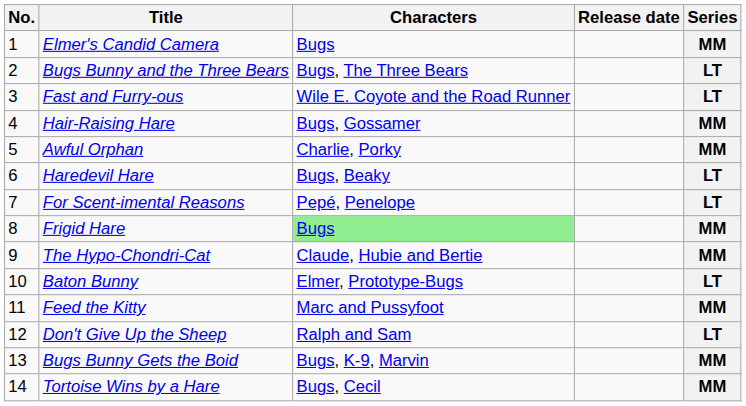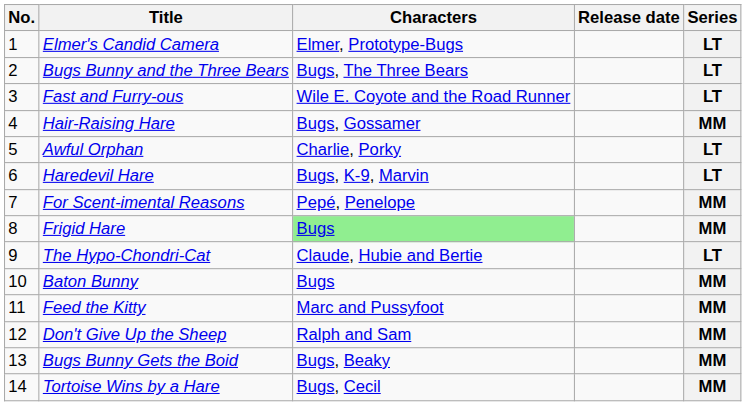 <table class="wikitable sortable">
 <tr>
 <th>No.</th>
 <th>Title</th>
 <th>Characters</th>
 <th>Release date</th>
 <th>Series</th>
 </tr>
 <tr>
 <td>1</td>
 <td><em><a href='#'>Elmer's Candid Camera</a></em></td>
-<td><a href='#'>Bugs</a></td>
+<td><a href='#'>Elmer</a>, <a href='#'>Prototype-Bugs</a></td>
 <td></td>
-<th>MM</th>
+<th>LT</th>
 </tr>
 <tr>
 <td>2</td>
 <td><em><a href='#'>Bugs Bunny and the Three Bears</a></em></td>
 <td><a href='#'>Bugs</a>, <a href='#'>The Three Bears</a></td>
 <td></td>
 <th>LT</th>
 </tr>
 <tr>
 <td>3</td>
 <td><em><a href='#'>Fast and Furry-ous</a></em></td>
 <td><a href='#'>Wile E. Coyote and the Road Runner</a></td>
 <td></td>
 <th>LT</th>
 </tr>
 <tr>
 <td>4</td>
 <td><em><a href='#'>Hair-Raising Hare</a></em></td>
 <td><a href='#'>Bugs</a>, <a href='#'>Gossamer</a></td>
 <td></td>
 <th>MM</th>
 </tr>
 <tr>
 <td>5</td>
 <td><em><a href='#'>Awful Orphan</a></em></td>
 <td><a href='#'>Charlie</a>, <a href='#'>Porky</a></td>
 <td></td>
-<th>MM</th>
+<th>LT</th>
 </tr>
 <tr>
 <td>6</td>
 <td><em><a href='#'>Haredevil Hare</a></em></td>
-<td><a href='#'>Bugs</a>, <a href='#'>Beaky</a></td>
+<td><a href='#'>Bugs</a>, <a href='#'>K-9</a>, <a href='#'>Marvin</a></td>
 <td></td>
 <th>LT</th>
 </tr>
 <tr>
 <td>7</td>
 <td><em><a href='#'>For Scent-imental Reasons</a></em></td>
 <td><a href='#'>Pepé</a>, <a href='#'>Penelope</a></td>
 <td></td>
-<th>LT</th>
+<th>MM</th>
 </tr>
 <tr>
 <td>8</td>
 <td><em><a href='#'>Frigid Hare</a></em></td>
 <td style="background: lightgreen;"><a href='#'>Bugs</a></td>
 <td></td>
 <th>MM</th>
 </tr>
 <tr>
 <td>9</td>
 <td><em><a href='#'>The Hypo-Chondri-Cat</a></em></td>
 <td><a href='#'>Claude</a>, <a href='#'>Hubie and Bertie</a></td>
 <td></td>
-<th>MM</th>
+<th>LT</th>
 </tr>
 <tr>
 <td>10</td>
 <td><em><a href='#'>Baton Bunny</a></em></td>
-<td><a href='#'>Elmer</a>, <a href='#'>Prototype-Bugs</a></td>
+<td><a href='#'>Bugs</a></td>
 <td></td>
-<th>LT</th>
+<th>MM</th>
 </tr>
 <tr>
 <td>11</td>
 <td><em><a href='#'>Feed the Kitty</a></em></td>
 <td><a href='#'>Marc and Pussyfoot</a></td>
 <td></td>
 <th>MM</th>
 </tr>
 <tr>
 <td>12</td>
 <td><em><a href='#'>Don't Give Up the Sheep</a></em></td>
 <td><a href='#'>Ralph and Sam</a></td>
 <td></td>
-<th>LT</th>
+<th>MM</th>
 </tr>
 <tr>
 <td>13</td>
 <td><em><a href='#'>Bugs Bunny Gets the Boid</a></em></td>
-<td><a href='#'>Bugs</a>, <a href='#'>K-9</a>, <a href='#'>Marvin</a></td>
+<td><a href='#'>Bugs</a>, <a href='#'>Beaky</a></td>
 <td></td>
 <th>MM</th>
 </tr>
 <tr>
 <td>14</td>
 <td><em><a href='#'>Tortoise Wins by a Hare</a></em></td>
 <td><a href='#'>Bugs</a>, <a href='#'>Cecil</a></td>
 <td></td>
 <th>MM</th>
 </tr>
 </table>
